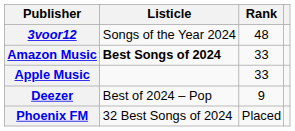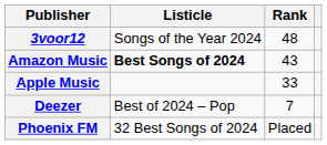 <table class="wikitable sortable plainrowheaders" style="text-align:center">
 <tr>
 <th scope="col">Publisher</th>
 <th scope="col">Listicle</th>
 <th scope="col">Rank</th>
 <th scope="col" class="unsortable"></th>
 </tr>
 <tr>
 <th scope="row"><em><a href='#'>3voor12</a></em></th>
 <td style="text-align:left;">Songs of the Year 2024</td>
 <td>48</td>
 <td></td>
 </tr>
 <tr>
 <th scope="row"><a href='#'>Amazon Music</a></th>
 <td style="text-align:left;"><strong>Best Songs of 2024</strong></td>
-<td>33</td>
+<td>43</td>
 <td></td>
 </tr>
 <tr>
 <th scope="row"><a href='#'>Apple Music</a></th>
 <td style="text-align:left;"></td>
 <td>33</td>
 <td></td>
 </tr>
 <tr>
 <th scope="row"><a href='#'>Deezer</a></th>
 <td style="text-align:left;">Best of 2024 – Pop</td>
-<td>9</td>
+<td>7</td>
 <td></td>
 </tr>
 <tr>
 <th scope="row"><a href='#'>Phoenix FM</a></th>
 <td style="text-align:left;">32 Best Songs of 2024</td>
 <td>Placed</td>
 <td></td>
 </tr>
 </table>
